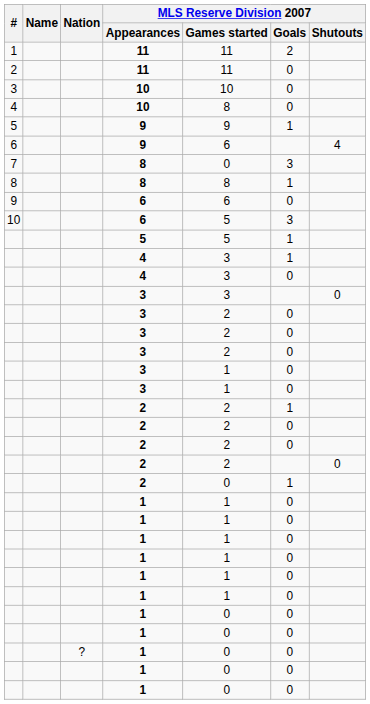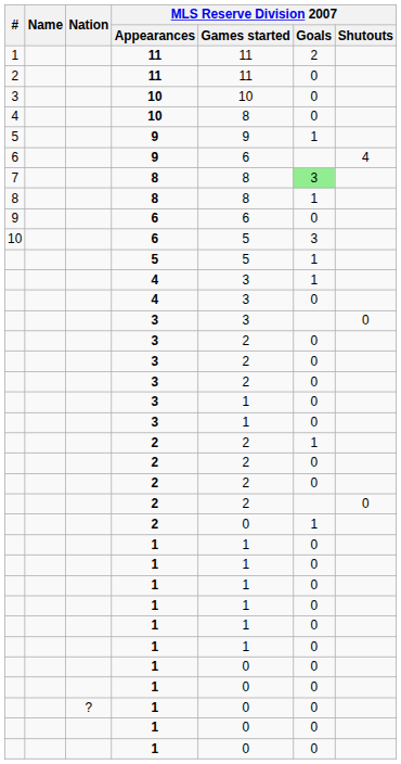 <table class="wikitable sortable" style="text-align: center;">
 <tr>
 <th rowspan="2">#</th>
 <th rowspan="2">Name</th>
 <th rowspan="2">Nation</th>
 <th colspan="6"><a href='#'>MLS Reserve Division</a> 2007</th>
 </tr>
 <tr>
 <th>Appearances</th>
 <th>Games started</th>
 <th>Goals</th>
 <th>Shutouts</th>
 </tr>
 <tr>
 <td>1</td>
 <td style="text-align:left;"></td>
 <td></td>
 <td><strong>11</strong></td>
 <td>11</td>
 <td>2</td>
 <td></td>
 </tr>
 <tr>
 <td>2</td>
 <td style="text-align:left;"></td>
 <td></td>
 <td><strong>11</strong></td>
 <td>11</td>
 <td>0</td>
 <td></td>
 </tr>
 <tr>
 <td>3</td>
 <td style="text-align:left;"></td>
 <td></td>
 <td><strong>10</strong></td>
 <td>10</td>
 <td>0</td>
 <td></td>
 </tr>
 <tr>
 <td>4</td>
 <td style="text-align:left;"></td>
 <td></td>
 <td><strong>10</strong></td>
 <td>8</td>
 <td>0</td>
 <td></td>
 </tr>
 <tr>
 <td>5</td>
 <td style="text-align:left;"></td>
 <td></td>
 <td><strong>9</strong></td>
 <td>9</td>
 <td>1</td>
 <td></td>
 </tr>
 <tr>
 <td>6</td>
 <td style="text-align:left;"></td>
 <td></td>
 <td><strong>9</strong></td>
 <td>6</td>
 <td></td>
 <td>4</td>
 </tr>
 <tr>
 <td>7</td>
 <td style="text-align:left;"></td>
 <td></td>
 <td><strong>8</strong></td>
-<td>0</td>
-<td>3</td>
+<td>8</td>
+<td style="background: lightgreen;">3</td>
 <td></td>
 </tr>
 <tr>
 <td>8</td>
 <td style="text-align:left;"></td>
 <td></td>
 <td><strong>8</strong></td>
 <td>8</td>
 <td>1</td>
 <td></td>
 </tr>
 <tr>
 <td>9</td>
 <td style="text-align:left;"></td>
 <td></td>
 <td><strong>6</strong></td>
 <td>6</td>
 <td>0</td>
 <td></td>
 </tr>
 <tr>
 <td>10</td>
 <td style="text-align:left;"></td>
 <td></td>
 <td><strong>6</strong></td>
 <td>5</td>
 <td>3</td>
 <td></td>
 </tr>
 <tr>
 <td></td>
 <td style="text-align:left;"></td>
 <td></td>
 <td><strong>5</strong></td>
 <td>5</td>
 <td>1</td>
 <td></td>
 </tr>
 <tr>
 <td></td>
 <td style="text-align:left;"></td>
 <td></td>
 <td><strong>4</strong></td>
 <td>3</td>
 <td>1</td>
 <td></td>
 </tr>
 <tr>
 <td></td>
 <td style="text-align:left;"></td>
 <td></td>
 <td><strong>4</strong></td>
 <td>3</td>
 <td>0</td>
 <td></td>
 </tr>
 <tr>
 <td></td>
 <td style="text-align:left;"></td>
 <td></td>
 <td><strong>3</strong></td>
 <td>3</td>
 <td></td>
 <td>0</td>
 </tr>
 <tr>
 <td></td>
 <td style="text-align:left;"></td>
 <td></td>
 <td><strong>3</strong></td>
 <td>2</td>
 <td>0</td>
 <td></td>
 </tr>
 <tr>
 <td></td>
 <td style="text-align:left;"></td>
 <td></td>
 <td><strong>3</strong></td>
 <td>2</td>
 <td>0</td>
 <td></td>
 </tr>
 <tr>
 <td></td>
 <td style="text-align:left;"></td>
 <td></td>
 <td><strong>3</strong></td>
 <td>2</td>
 <td>0</td>
 <td></td>
 </tr>
 <tr>
 <td></td>
 <td style="text-align:left;"></td>
 <td></td>
 <td><strong>3</strong></td>
 <td>1</td>
 <td>0</td>
 <td></td>
 </tr>
 <tr>
 <td></td>
 <td style="text-align:left;"></td>
 <td></td>
 <td><strong>3</strong></td>
 <td>1</td>
 <td>0</td>
 <td></td>
 </tr>
 <tr>
 <td></td>
 <td style="text-align:left;"></td>
 <td></td>
 <td><strong>2</strong></td>
 <td>2</td>
 <td>1</td>
 <td></td>
 </tr>
 <tr>
 <td></td>
 <td style="text-align:left;"></td>
 <td></td>
 <td><strong>2</strong></td>
 <td>2</td>
 <td>0</td>
 <td></td>
 </tr>
 <tr>
 <td></td>
 <td style="text-align:left;"></td>
 <td></td>
 <td><strong>2</strong></td>
 <td>2</td>
 <td>0</td>
 <td></td>
 </tr>
 <tr>
 <td></td>
 <td style="text-align:left;"></td>
 <td></td>
 <td><strong>2</strong></td>
 <td>2</td>
 <td></td>
 <td>0</td>
 </tr>
 <tr>
 <td></td>
 <td style="text-align:left;"></td>
 <td></td>
 <td><strong>2</strong></td>
 <td>0</td>
 <td>1</td>
 <td></td>
 </tr>
 <tr>
 <td></td>
 <td style="text-align:left;"></td>
 <td></td>
 <td><strong>1</strong></td>
 <td>1</td>
 <td>0</td>
 <td></td>
 </tr>
 <tr>
 <td></td>
 <td style="text-align:left;"></td>
 <td></td>
 <td><strong>1</strong></td>
 <td>1</td>
 <td>0</td>
 <td></td>
 </tr>
 <tr>
 <td></td>
 <td style="text-align:left;"></td>
 <td></td>
 <td><strong>1</strong></td>
 <td>1</td>
 <td>0</td>
 <td></td>
 </tr>
 <tr>
 <td></td>
 <td style="text-align:left;"></td>
 <td></td>
 <td><strong>1</strong></td>
 <td>1</td>
 <td>0</td>
 <td></td>
 </tr>
 <tr>
 <td></td>
 <td style="text-align:left;"></td>
 <td></td>
 <td><strong>1</strong></td>
 <td>1</td>
 <td>0</td>
 <td></td>
 </tr>
 <tr>
 <td></td>
 <td style="text-align:left;"></td>
 <td></td>
 <td><strong>1</strong></td>
 <td>1</td>
 <td>0</td>
 <td></td>
 </tr>
 <tr>
 <td></td>
 <td style="text-align:left;"></td>
 <td></td>
 <td><strong>1</strong></td>
 <td>0</td>
 <td>0</td>
 <td></td>
 </tr>
 <tr>
 <td></td>
 <td style="text-align:left;"></td>
 <td></td>
 <td><strong>1</strong></td>
 <td>0</td>
 <td>0</td>
 <td></td>
 </tr>
 <tr>
 <td></td>
 <td style="text-align:left;"></td>
 <td>?</td>
 <td><strong>1</strong></td>
 <td>0</td>
 <td>0</td>
 <td></td>
 </tr>
 <tr>
 <td></td>
 <td style="text-align:left;"></td>
 <td></td>
 <td><strong>1</strong></td>
 <td>0</td>
 <td>0</td>
 <td></td>
 </tr>
 <tr>
 <td></td>
 <td style="text-align:left;"></td>
 <td></td>
 <td><strong>1</strong></td>
 <td>0</td>
 <td>0</td>
 <td></td>
 </tr>
 </table>
